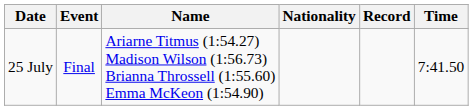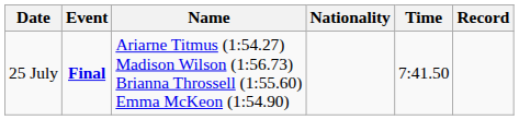 <table class="wikitable" style=text-align:center>
 <tr>
 <th>Date</th>
 <th>Event</th>
 <th>Name</th>
 <th>Nationality</th>
+<th>Time</th>
 <th>Record</th>
-<th>Time</th>
 </tr>
 <tr>
 <td>25 July</td>
-<td><a href='#'>Final</a></td>
+<td><strong><a href='#'>Final</a></strong></td>
 <td align=left><a href='#'>Ariarne Titmus</a> (1:54.27)<br><a href='#'>Madison Wilson</a> (1:56.73)<br><a href='#'>Brianna Throssell</a> (1:55.60)<br><a href='#'>Emma McKeon</a> (1:54.90)</td>
 <td align=left></td>
+<td>7:41.50</td>
 <td></td>
-<td>7:41.50</td>
 </tr>
 </table>
